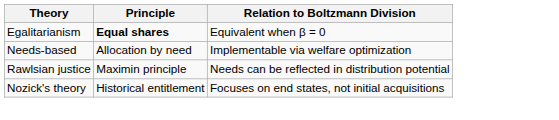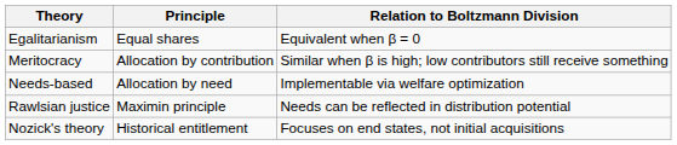 <table class="wikitable">
 <tr>
 <th>Theory</th>
 <th>Principle</th>
 <th>Relation to Boltzmann Division</th>
 </tr>
 <tr>
 <td>Egalitarianism</td>
-<td><strong>Equal shares</strong></td>
+<td>Equal shares</td>
 <td>Equivalent when β = 0</td>
+</tr>
+<tr>
+<td>Meritocracy</td>
+<td>Allocation by contribution</td>
+<td>Similar when β is high; low contributors still receive something</td>
 </tr>
 <tr>
 <td>Needs-based</td>
 <td>Allocation by need</td>
 <td>Implementable via welfare optimization</td>
 </tr>
 <tr>
 <td>Rawlsian justice</td>
 <td>Maximin principle</td>
 <td>Needs can be reflected in distribution potential</td>
 </tr>
 <tr>
 <td>Nozick's theory</td>
 <td>Historical entitlement</td>
 <td>Focuses on end states, not initial acquisitions</td>
 </tr>
 </table>
